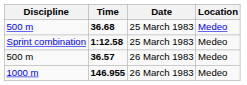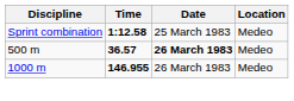 <table class='wikitable'>
 <tr>
 <th>Discipline</th>
 <th>Time</th>
 <th>Date</th>
 <th>Location</th>
-</tr>
-<tr>
-<td><a href='#'>500 m</a></td>
-<td><strong>36.68</strong></td>
-<td>25 March 1983</td>
-<td align=left> <a href='#'>Medeo</a></td>
 </tr>
 <tr>
 <td><a href='#'>Sprint combination</a></td>
 <td><strong>1:12.58</strong></td>
 <td>25 March 1983</td>
 <td align=left> Medeo</td>
 </tr>
 <tr>
 <td>500 m</td>
 <td><strong>36.57</strong></td>
-<td>26 March 1983</td>
+<td><strong>26 March 1983</strong></td>
 <td align=left> Medeo</td>
 </tr>
 <tr>
 <td><a href='#'>1000 m</a></td>
 <td><strong>146.955</strong></td>
 <td>26 March 1983</td>
 <td align=left> Medeo</td>
 </tr>
 </table>
